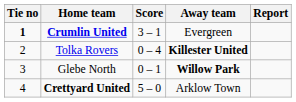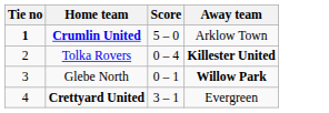 <table class="wikitable" style="text-align: center">
 <tr>
 <th>Tie no</th>
 <th>Home team</th>
 <th>Score</th>
 <th>Away team</th>
-<th>Report</th>
 </tr>
 <tr>
 <td><strong>1</strong></td>
 <td><strong><a href='#'>Crumlin United</a></strong></td>
-<td>3 – 1</td>
-<td>Evergreen</td>
-<td></td>
+<td>5 – 0</td>
+<td>Arklow Town</td>
 </tr>
 <tr>
 <td>2</td>
 <td><a href='#'>Tolka Rovers</a></td>
 <td>0 – 4</td>
 <td><strong>Killester United</strong></td>
-<td></td>
 </tr>
 <tr>
 <td>3</td>
 <td>Glebe North</td>
 <td>0 – 1</td>
 <td><strong>Willow Park</strong></td>
-<td></td>
 </tr>
 <tr>
 <td>4</td>
 <td><strong>Crettyard United</strong></td>
-<td>5 – 0</td>
-<td>Arklow Town</td>
-<td></td>
+<td>3 – 1</td>
+<td>Evergreen</td>
 </tr>
 </table>
